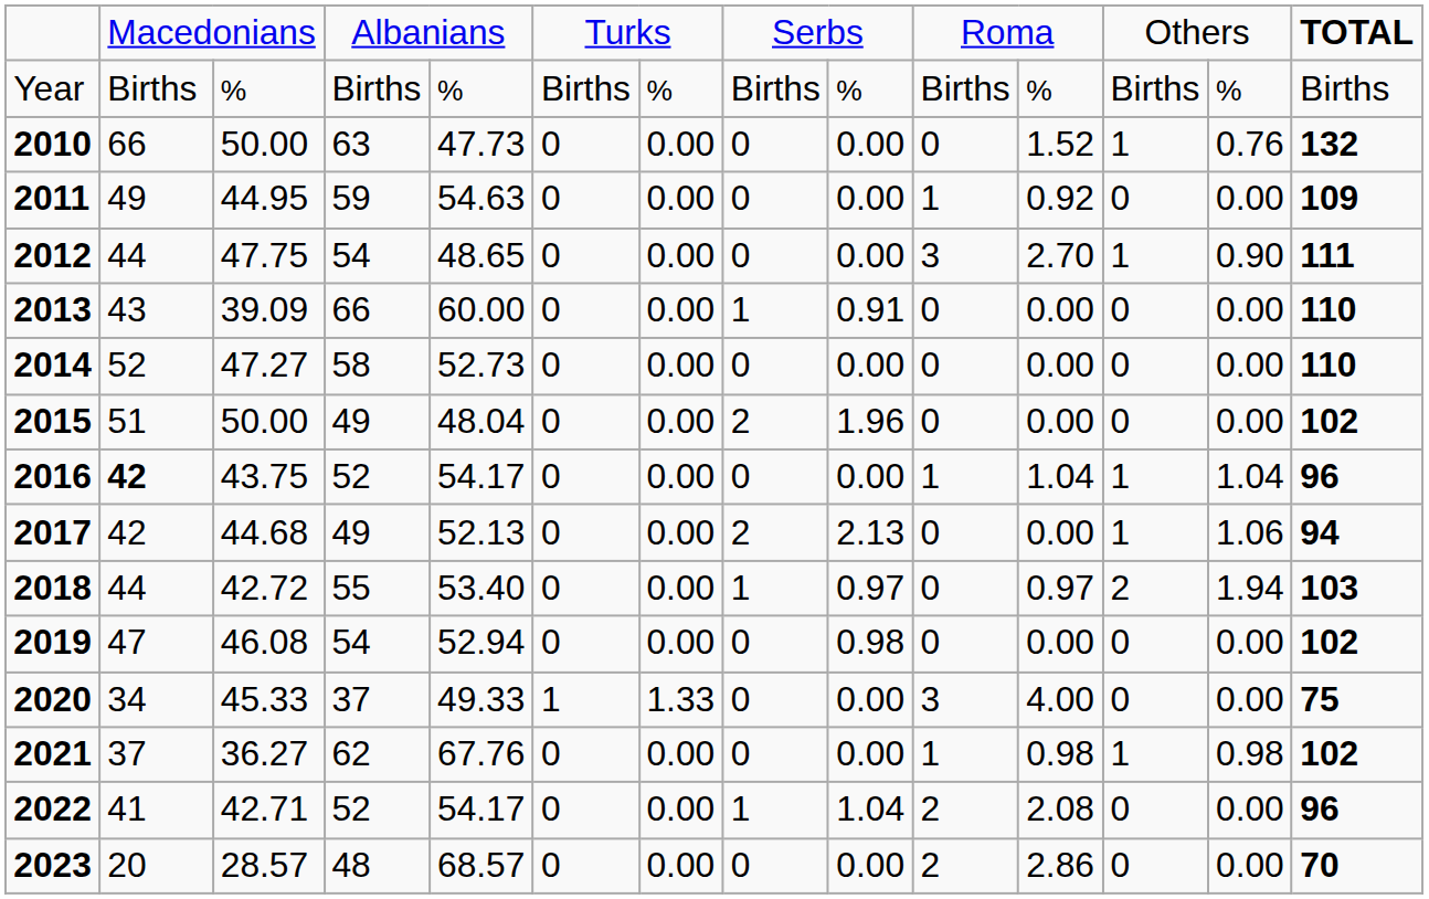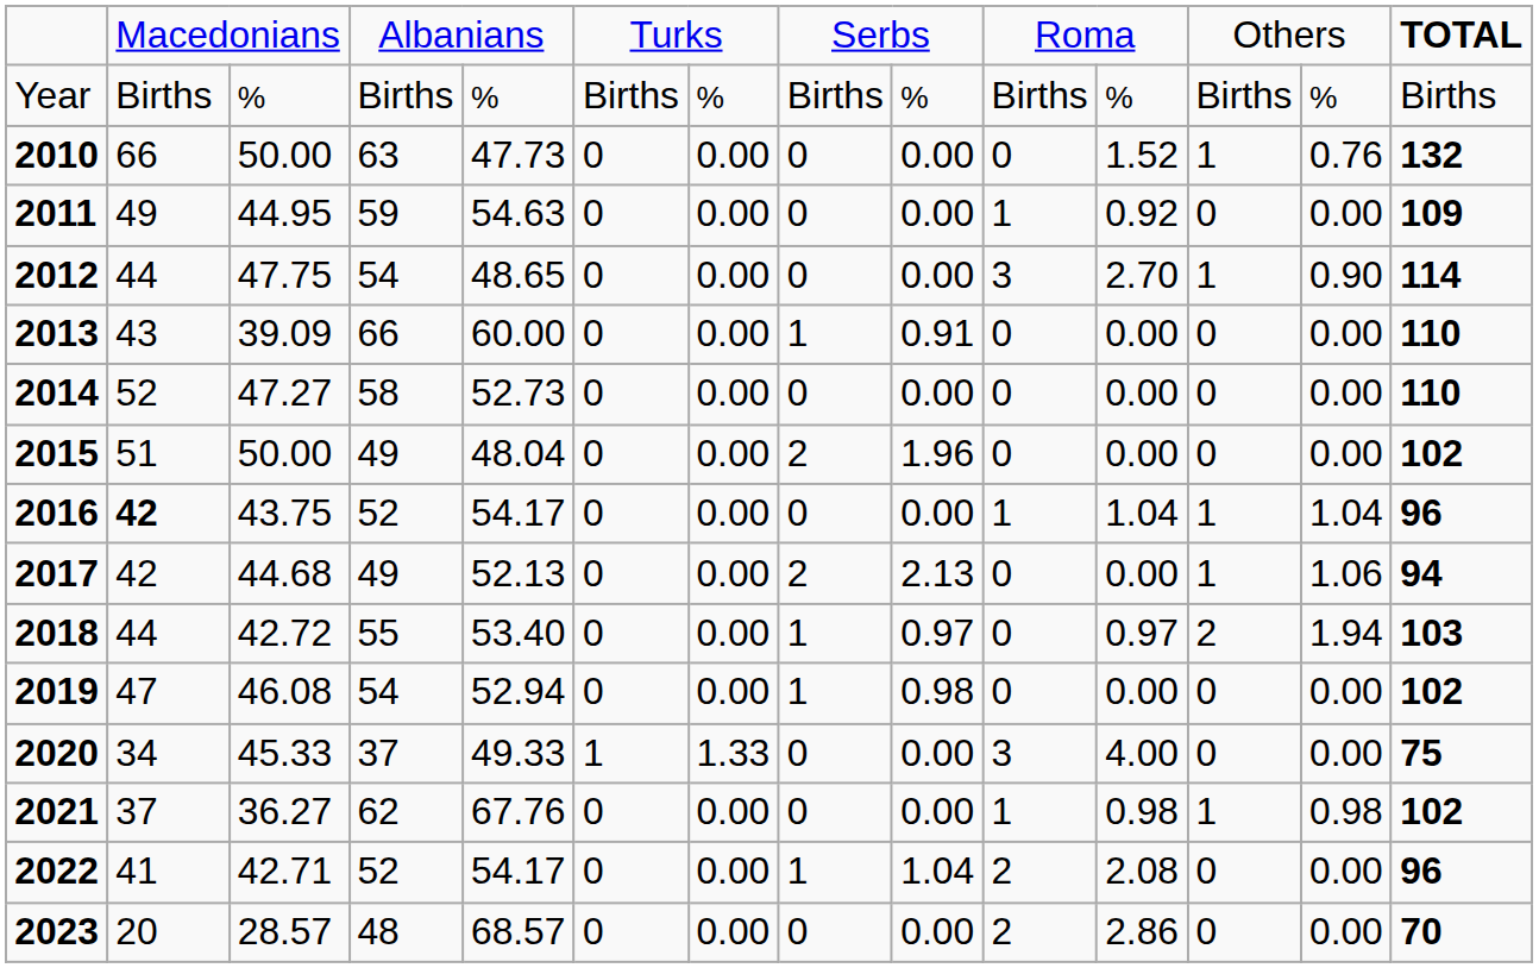 <table class="wikitable">
 <tr>
 <td></td>
 <td colspan="2" align="center"><a href='#'>Macedonians</a></td>
 <td colspan="2" align="center"><a href='#'>Albanians</a></td>
 <td colspan="2" align="center"><a href='#'>Turks</a></td>
 <td colspan="2" align="center"><a href='#'>Serbs</a></td>
 <td colspan="2" align="center"><a href='#'>Roma</a></td>
 <td colspan="2" align="center">Others</td>
 <td align="center"><strong>TOTAL</strong></td>
 </tr>
 <tr>
 <td>Year</td>
 <td>Births</td>
 <td><small>%</small></td>
 <td>Births</td>
 <td><small>%</small></td>
 <td>Births</td>
 <td><small>%</small></td>
 <td>Births</td>
 <td><small>%</small></td>
 <td>Births</td>
 <td><small>%</small></td>
 <td>Births</td>
 <td><small>%</small></td>
 <td>Births</td>
 </tr>
 <tr>
 <td><strong>2010</strong></td>
 <td>66</td>
 <td>50.00</td>
 <td>63</td>
 <td>47.73</td>
 <td>0</td>
 <td>0.00</td>
 <td>0</td>
 <td>0.00</td>
 <td>0</td>
 <td>1.52</td>
 <td>1</td>
 <td>0.76</td>
 <td><strong>132</strong></td>
 </tr>
 <tr>
 <td><strong>2011</strong></td>
 <td>49</td>
 <td>44.95</td>
 <td>59</td>
 <td>54.63</td>
 <td>0</td>
 <td>0.00</td>
 <td>0</td>
 <td>0.00</td>
 <td>1</td>
 <td>0.92</td>
 <td>0</td>
 <td>0.00</td>
 <td><strong>109</strong></td>
 </tr>
 <tr>
 <td><strong>2012</strong></td>
 <td>44</td>
 <td>47.75</td>
 <td>54</td>
 <td>48.65</td>
 <td>0</td>
 <td>0.00</td>
 <td>0</td>
 <td>0.00</td>
 <td>3</td>
 <td>2.70</td>
 <td>1</td>
 <td>0.90</td>
-<td><strong>111</strong></td>
+<td><strong>114</strong></td>
 </tr>
 <tr>
 <td><strong>2013</strong></td>
 <td>43</td>
 <td>39.09</td>
 <td>66</td>
 <td>60.00</td>
 <td>0</td>
 <td>0.00</td>
 <td>1</td>
 <td>0.91</td>
 <td>0</td>
 <td>0.00</td>
 <td>0</td>
 <td>0.00</td>
 <td><strong>110</strong></td>
 </tr>
 <tr>
 <td><strong>2014</strong></td>
 <td>52</td>
 <td>47.27</td>
 <td>58</td>
 <td>52.73</td>
 <td>0</td>
 <td>0.00</td>
 <td>0</td>
 <td>0.00</td>
 <td>0</td>
 <td>0.00</td>
 <td>0</td>
 <td>0.00</td>
 <td><strong>110</strong></td>
 </tr>
 <tr>
 <td><strong>2015</strong></td>
 <td>51</td>
 <td>50.00</td>
 <td>49</td>
 <td>48.04</td>
 <td>0</td>
 <td>0.00</td>
 <td>2</td>
 <td>1.96</td>
 <td>0</td>
 <td>0.00</td>
 <td>0</td>
 <td>0.00</td>
 <td><strong>102</strong></td>
 </tr>
 <tr>
 <td><strong>2016</strong></td>
 <td><strong>42</strong></td>
 <td>43.75</td>
 <td>52</td>
 <td>54.17</td>
 <td>0</td>
 <td>0.00</td>
 <td>0</td>
 <td>0.00</td>
 <td>1</td>
 <td>1.04</td>
 <td>1</td>
 <td>1.04</td>
 <td><strong>96</strong></td>
 </tr>
 <tr>
 <td><strong>2017</strong></td>
 <td>42</td>
 <td>44.68</td>
 <td>49</td>
 <td>52.13</td>
 <td>0</td>
 <td>0.00</td>
 <td>2</td>
 <td>2.13</td>
 <td>0</td>
 <td>0.00</td>
 <td>1</td>
 <td>1.06</td>
 <td><strong>94</strong></td>
 </tr>
 <tr>
 <td><strong>2018</strong></td>
 <td>44</td>
 <td>42.72</td>
 <td>55</td>
 <td>53.40</td>
 <td>0</td>
 <td>0.00</td>
 <td>1</td>
 <td>0.97</td>
 <td>0</td>
 <td>0.97</td>
 <td>2</td>
 <td>1.94</td>
 <td><strong>103</strong></td>
 </tr>
 <tr>
 <td><strong>2019</strong></td>
 <td>47</td>
 <td>46.08</td>
 <td>54</td>
 <td>52.94</td>
 <td>0</td>
 <td>0.00</td>
-<td>0</td>
+<td>1</td>
 <td>0.98</td>
 <td>0</td>
 <td>0.00</td>
 <td>0</td>
 <td>0.00</td>
 <td><strong>102</strong></td>
 </tr>
 <tr>
 <td><strong>2020</strong></td>
 <td>34</td>
 <td>45.33</td>
 <td>37</td>
 <td>49.33</td>
 <td>1</td>
 <td>1.33</td>
 <td>0</td>
 <td>0.00</td>
 <td>3</td>
 <td>4.00</td>
 <td>0</td>
 <td>0.00</td>
 <td><strong>75</strong></td>
 </tr>
 <tr>
 <td><strong>2021</strong></td>
 <td>37</td>
 <td>36.27</td>
 <td>62</td>
 <td>67.76</td>
 <td>0</td>
 <td>0.00</td>
 <td>0</td>
 <td>0.00</td>
 <td>1</td>
 <td>0.98</td>
 <td>1</td>
 <td>0.98</td>
 <td><strong>102</strong></td>
 </tr>
 <tr>
 <td><strong>2022</strong></td>
 <td>41</td>
 <td>42.71</td>
 <td>52</td>
 <td>54.17</td>
 <td>0</td>
 <td>0.00</td>
 <td>1</td>
 <td>1.04</td>
 <td>2</td>
 <td>2.08</td>
 <td>0</td>
 <td>0.00</td>
 <td><strong>96</strong></td>
 </tr>
 <tr>
 <td><strong>2023</strong></td>
 <td>20</td>
 <td>28.57</td>
 <td>48</td>
 <td>68.57</td>
 <td>0</td>
 <td>0.00</td>
 <td>0</td>
 <td>0.00</td>
 <td>2</td>
 <td>2.86</td>
 <td>0</td>
 <td>0.00</td>
 <td><strong>70</strong></td>
 </tr>
 </table>
